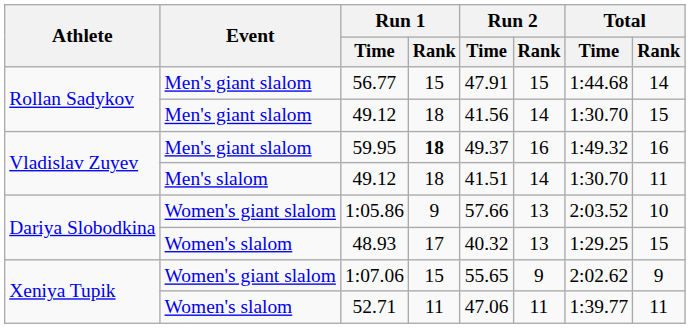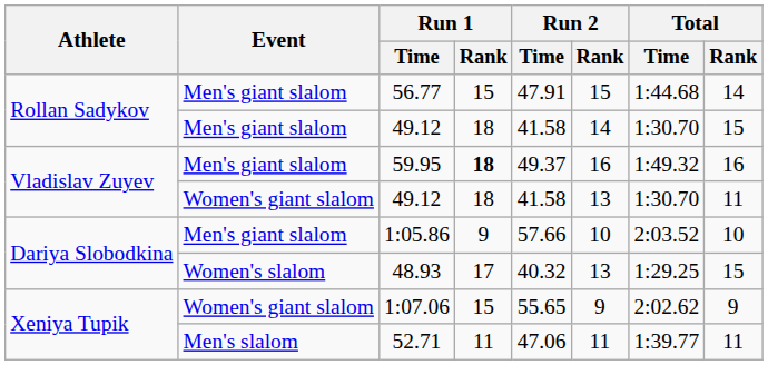 <table class="wikitable" style="font-size:90%">
 <tr>
 <th rowspan=2>Athlete</th>
 <th rowspan=2>Event</th>
 <th colspan=2>Run 1</th>
 <th colspan=2>Run 2</th>
 <th colspan=2>Total</th>
 </tr>
 <tr style="font-size:95%">
 <th>Time</th>
 <th>Rank</th>
 <th>Time</th>
 <th>Rank</th>
 <th>Time</th>
 <th>Rank</th>
 </tr>
 <tr align=center>
 <td align=left rowspan=2><a href='#'>Rollan Sadykov</a></td>
 <td align=left><a href='#'>Men's giant slalom</a></td>
 <td>56.77</td>
 <td>15</td>
 <td>47.91</td>
 <td>15</td>
 <td>1:44.68</td>
 <td>14</td>
 </tr>
 <tr align=center>
 <td align=left><a href='#'>Men's giant slalom</a></td>
 <td>49.12</td>
 <td>18</td>
-<td>41.56</td>
+<td>41.58</td>
 <td>14</td>
 <td>1:30.70</td>
 <td>15</td>
 </tr>
 <tr align=center>
 <td align=left rowspan=2><a href='#'>Vladislav Zuyev</a></td>
 <td align=left><a href='#'>Men's giant slalom</a></td>
 <td>59.95</td>
 <td><strong>18</strong></td>
 <td>49.37</td>
 <td>16</td>
 <td>1:49.32</td>
 <td>16</td>
 </tr>
 <tr align=center>
-<td align=left><a href='#'>Men's slalom</a></td>
+<td align=left><a href='#'>Women's giant slalom</a></td>
 <td>49.12</td>
 <td>18</td>
-<td>41.51</td>
-<td>14</td>
+<td>41.58</td>
+<td>13</td>
 <td>1:30.70</td>
 <td>11</td>
 </tr>
 <tr align=center>
 <td align=left rowspan=2><a href='#'>Dariya Slobodkina</a></td>
-<td align=left><a href='#'>Women's giant slalom</a></td>
+<td align=left><a href='#'>Men's giant slalom</a></td>
 <td>1:05.86</td>
 <td>9</td>
 <td>57.66</td>
-<td>13</td>
+<td>10</td>
 <td>2:03.52</td>
 <td>10</td>
 </tr>
 <tr align=center>
 <td align=left><a href='#'>Women's slalom</a></td>
 <td>48.93</td>
 <td>17</td>
 <td>40.32</td>
 <td>13</td>
 <td>1:29.25</td>
 <td>15</td>
 </tr>
 <tr align=center>
 <td align=left rowspan=2><a href='#'>Xeniya Tupik</a></td>
 <td align=left><a href='#'>Women's giant slalom</a></td>
 <td>1:07.06</td>
 <td>15</td>
 <td>55.65</td>
 <td>9</td>
 <td>2:02.62</td>
 <td>9</td>
 </tr>
 <tr align=center>
-<td align=left><a href='#'>Women's slalom</a></td>
+<td align=left><a href='#'>Men's slalom</a></td>
 <td>52.71</td>
 <td>11</td>
 <td>47.06</td>
 <td>11</td>
 <td>1:39.77</td>
 <td>11</td>
 </tr>
 </table>
